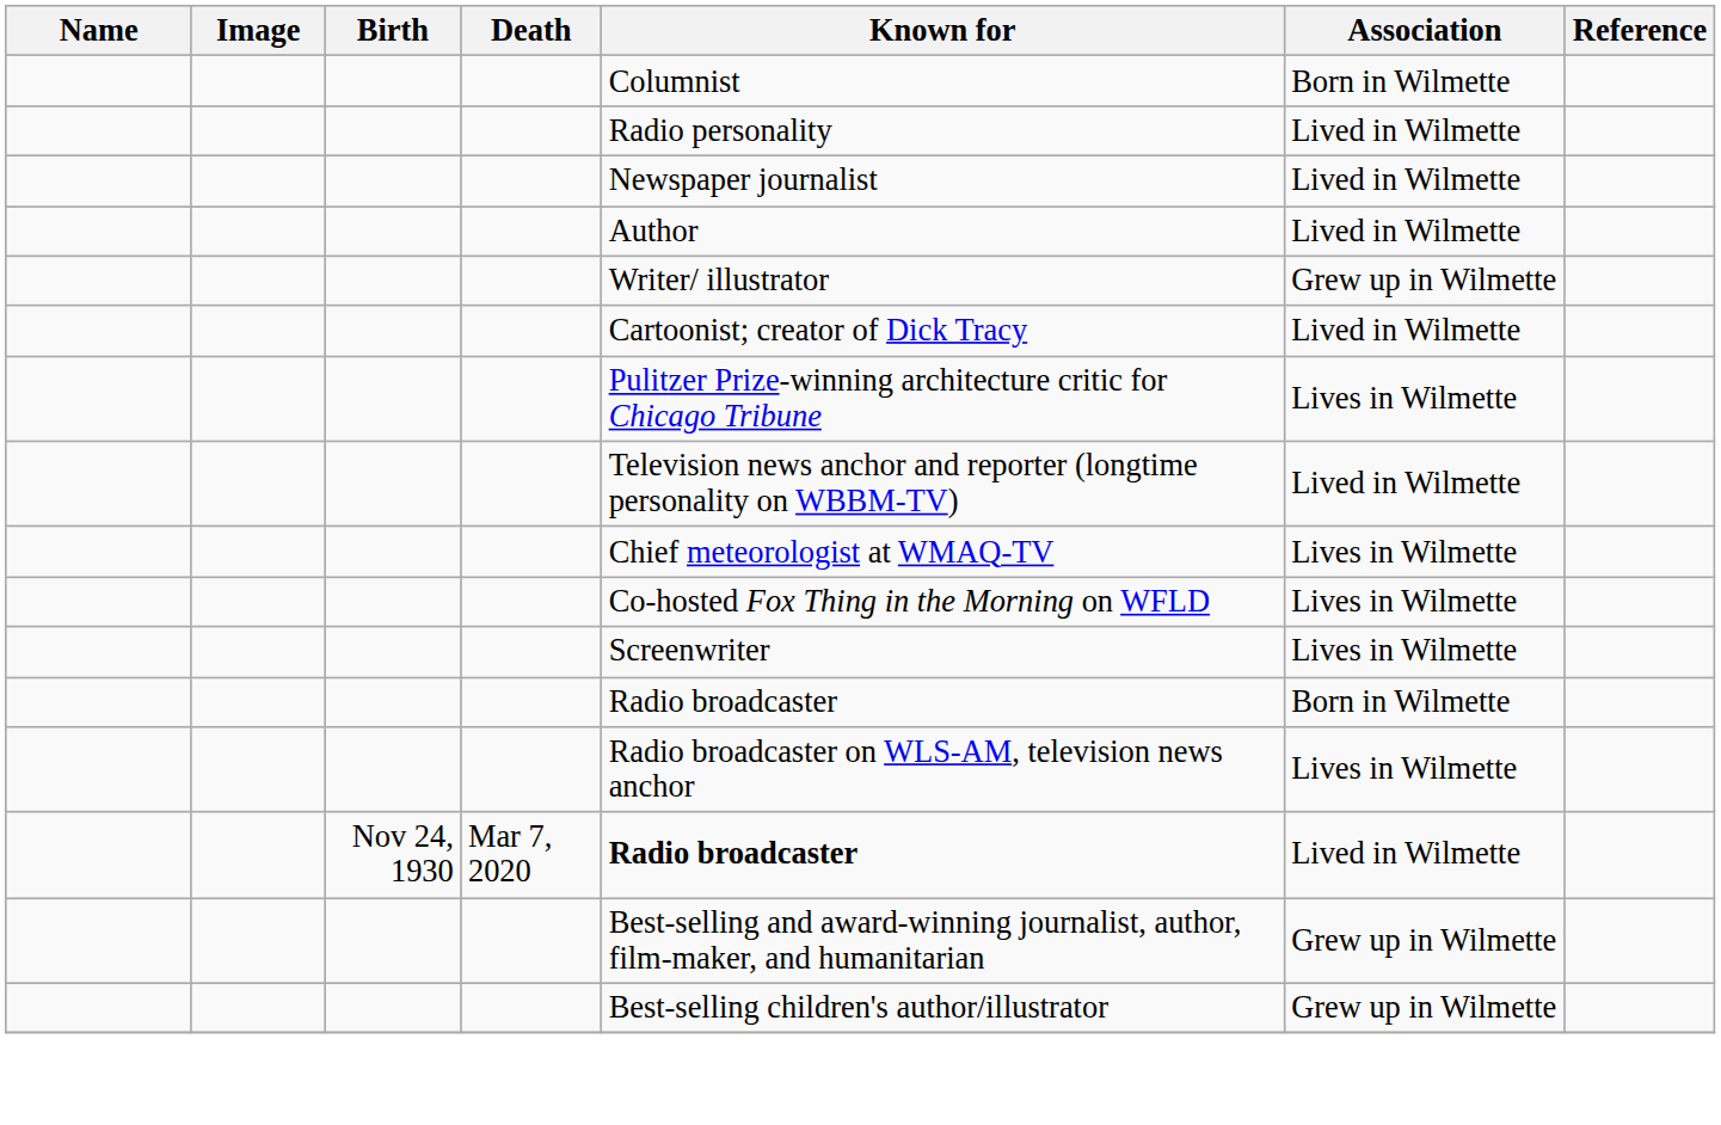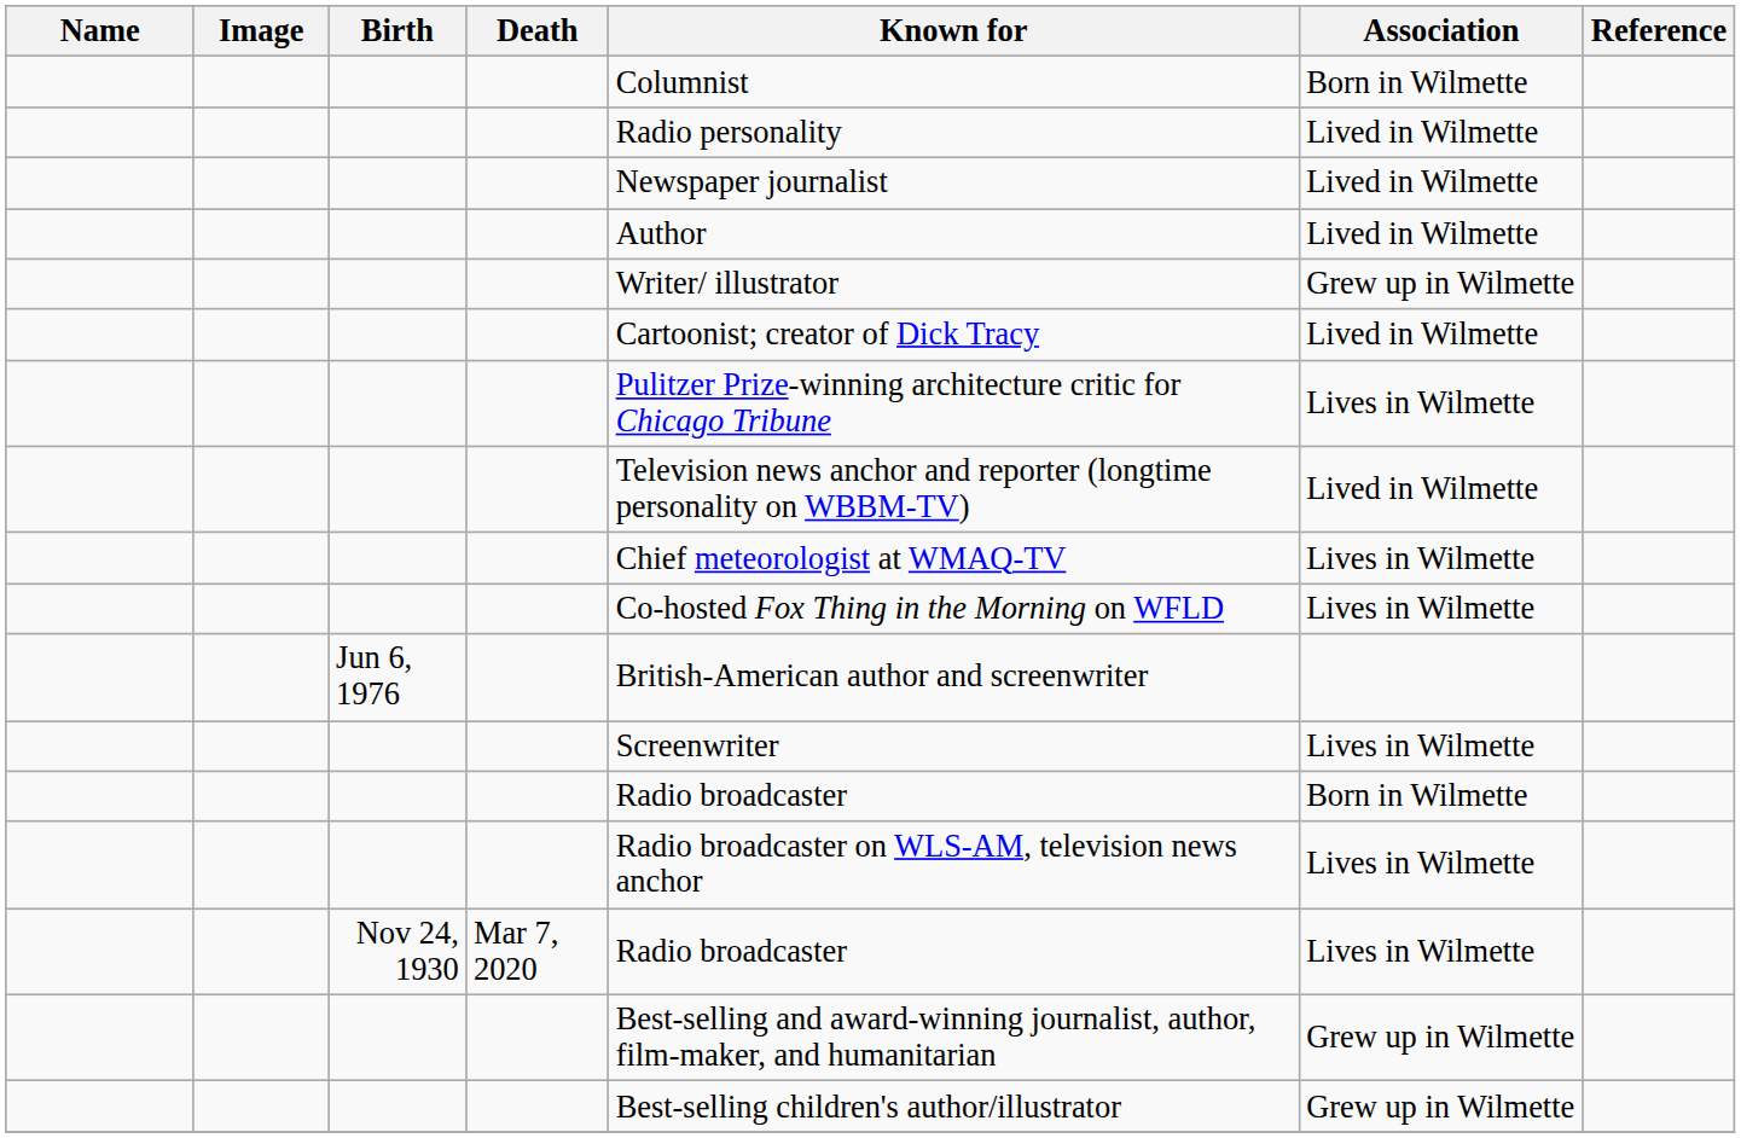 <table class="wikitable sortable">
 <tr>
 <th scope="col" width="140">Name</th>
 <th scope="col" width="80" class="unsortable">Image</th>
 <th scope="col" width="90">Birth</th>
 <th scope="col" width="90">Death</th>
 <th scope="col" width="600" class="unsortable">Known for</th>
 <th scope="col" width="200" class="unsortable">Association</th>
 <th scope="col" width="30" class="unsortable">Reference</th>
 </tr>
 <tr>
 <td></td>
 <td></td>
 <td align=right></td>
 <td></td>
 <td>Columnist</td>
 <td>Born in Wilmette</td>
 <td align="center"></td>
 </tr>
 <tr>
 <td></td>
 <td></td>
 <td align=right></td>
 <td align=right></td>
 <td>Radio personality</td>
 <td>Lived in Wilmette</td>
 <td align="center"></td>
 </tr>
 <tr>
 <td></td>
 <td></td>
 <td align=right></td>
 <td align=right></td>
 <td>Newspaper journalist</td>
 <td>Lived in Wilmette</td>
 <td align="center"></td>
 </tr>
 <tr>
 <td></td>
 <td></td>
 <td align=right></td>
 <td align=right></td>
 <td>Author</td>
 <td>Lived in Wilmette</td>
 <td align=center></td>
 </tr>
 <tr>
 <td></td>
 <td></td>
 <td align=right></td>
 <td align=right></td>
 <td>Writer/ illustrator</td>
 <td>Grew up in Wilmette</td>
 <td align=center></td>
 </tr>
 <tr>
 <td></td>
 <td></td>
 <td align=right></td>
 <td align=right></td>
 <td>Cartoonist; creator of <a href='#'>Dick Tracy</a></td>
 <td>Lived in Wilmette</td>
 <td align=center></td>
 </tr>
 <tr>
 <td></td>
 <td></td>
 <td></td>
 <td></td>
 <td><a href='#'>Pulitzer Prize</a>-winning architecture critic for <em><a href='#'>Chicago Tribune</a></em></td>
 <td>Lives in Wilmette</td>
 <td align="center"></td>
 </tr>
 <tr>
 <td></td>
 <td></td>
 <td align=right></td>
 <td></td>
 <td>Television news anchor and reporter (longtime personality on <a href='#'>WBBM-TV</a>)</td>
 <td>Lived in Wilmette</td>
 <td align="center"></td>
 </tr>
 <tr>
 <td></td>
 <td></td>
 <td align=right></td>
 <td></td>
 <td>Chief <a href='#'>meteorologist</a> at <a href='#'>WMAQ-TV</a></td>
 <td>Lives in Wilmette</td>
 <td align="center"></td>
 </tr>
 <tr>
 <td></td>
 <td></td>
 <td align=right></td>
 <td></td>
 <td>Co-hosted <em>Fox Thing in the Morning</em> on <a href='#'>WFLD</a></td>
 <td>Lives in Wilmette</td>
 <td align="center"></td>
 </tr>
 <tr>
 <td></td>
 <td></td>
+<td>Jun 6, 1976</td>
+<td></td>
+<td>British-American author and screenwriter</td>
+<td></td>
+<td align="center"></td>
+</tr>
+<tr>
+<td></td>
+<td></td>
 <td></td>
 <td></td>
 <td>Screenwriter</td>
 <td>Lives in Wilmette</td>
 <td align="center"></td>
 </tr>
 <tr>
 <td></td>
 <td></td>
 <td align=right></td>
 <td></td>
 <td>Radio broadcaster</td>
 <td>Born in Wilmette</td>
 <td align="center"></td>
 </tr>
 <tr>
 <td></td>
 <td></td>
 <td align=right></td>
 <td></td>
 <td>Radio broadcaster on <a href='#'>WLS-AM</a>, television news anchor</td>
 <td>Lives in Wilmette</td>
 <td align="center"></td>
 </tr>
 <tr>
 <td></td>
 <td></td>
 <td align=right>Nov 24, 1930</td>
 <td>Mar 7, 2020</td>
-<td><strong>Radio broadcaster</strong></td>
-<td>Lived in Wilmette</td>
+<td>Radio broadcaster</td>
+<td>Lives in Wilmette</td>
 <td align="center"></td>
 </tr>
 <tr>
 <td></td>
 <td></td>
 <td align="right"></td>
 <td></td>
 <td>Best-selling and award-winning journalist, author, film-maker, and humanitarian</td>
 <td>Grew up in Wilmette</td>
 <td align="center"></td>
 </tr>
 <tr>
 <td></td>
 <td></td>
 <td align="right"></td>
 <td></td>
 <td>Best-selling children's author/illustrator</td>
 <td>Grew up in Wilmette</td>
 <td align="center"></td>
 </tr>
 <tr>
 </tr>
 </table>
